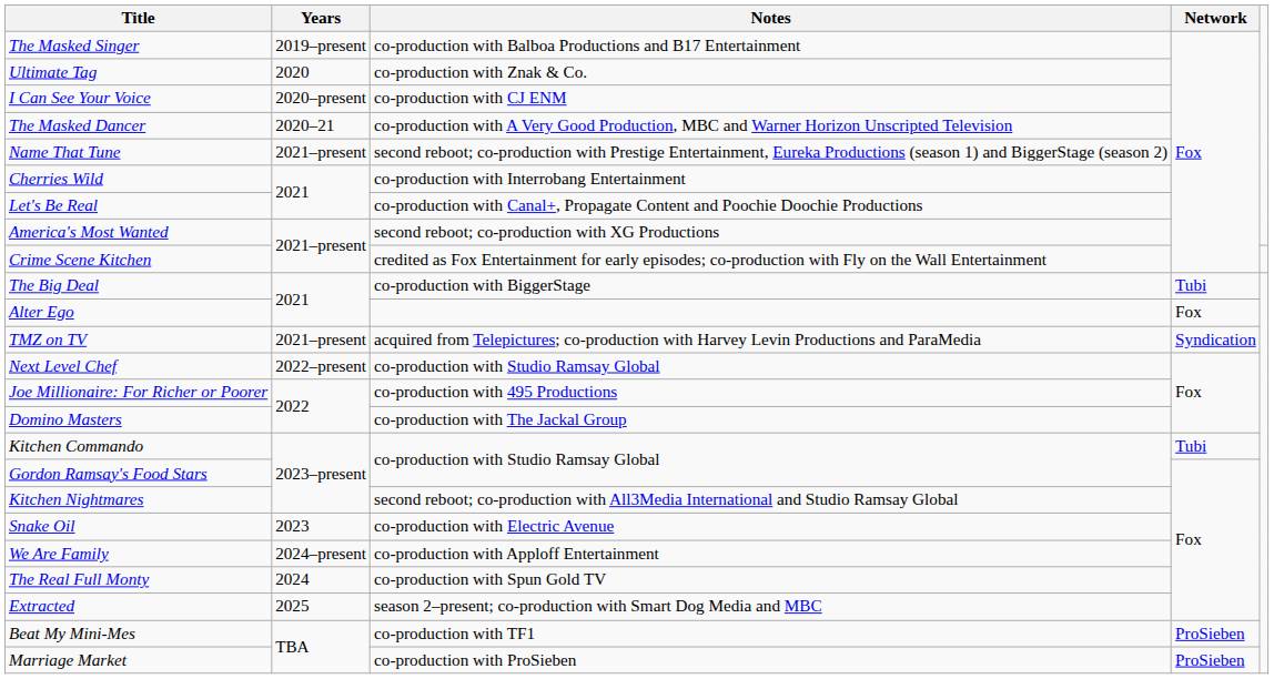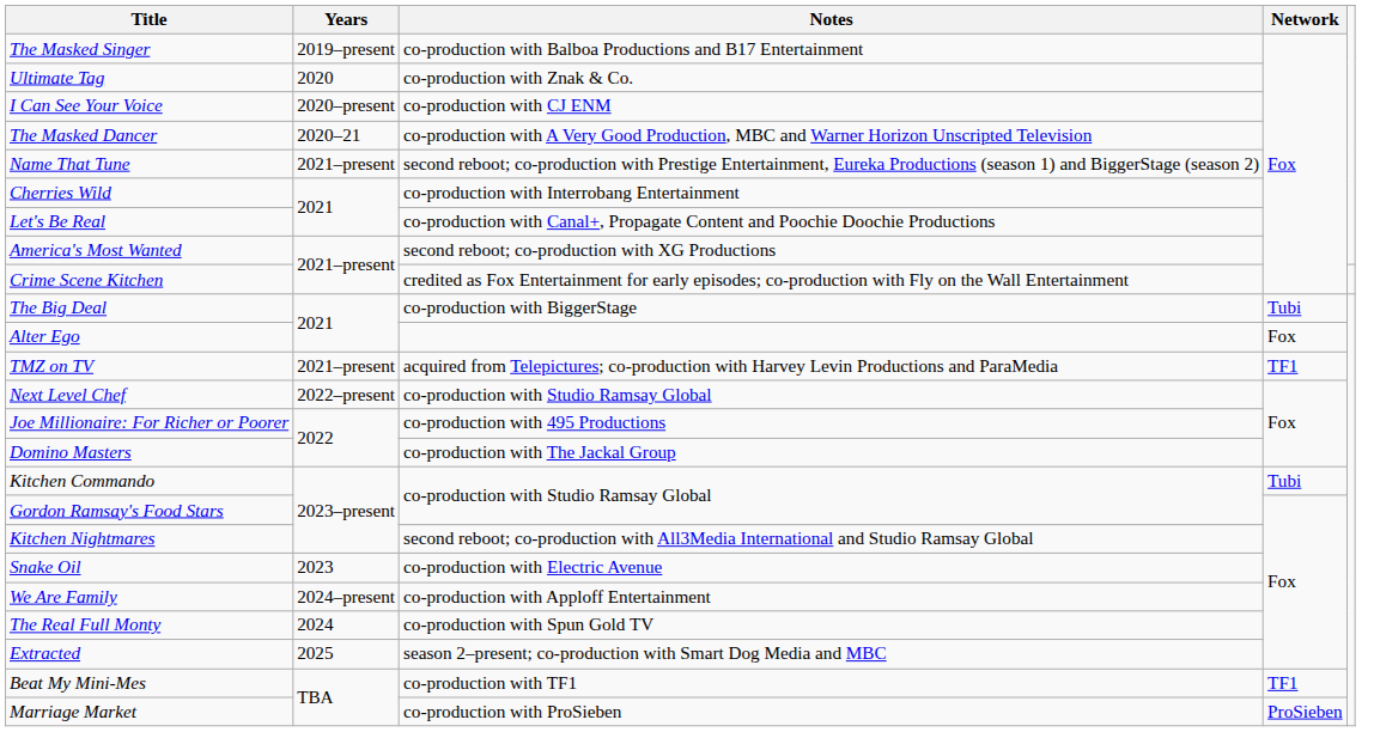 <table class="wikitable sortable">
 <tr>
 <th>Title</th>
 <th>Years</th>
 <th>Notes</th>
 <th>Network</th>
 </tr>
 <tr>
 <td><em><a href='#'>The Masked Singer</a></em></td>
 <td>2019–present</td>
 <td>co-production with Balboa Productions and B17 Entertainment</td>
 <td rowspan="9"><a href='#'>Fox</a></td>
 </tr>
 <tr>
 <td><em><a href='#'>Ultimate Tag</a></em></td>
 <td>2020</td>
 <td>co-production with Znak & Co.</td>
 </tr>
 <tr>
 <td><em><a href='#'>I Can See Your Voice</a></em></td>
 <td>2020–present</td>
 <td>co-production with <a href='#'>CJ ENM</a></td>
 </tr>
 <tr>
 <td><em><a href='#'>The Masked Dancer</a></em></td>
 <td>2020–21</td>
 <td>co-production with <a href='#'>A Very Good Production</a>, MBC and <a href='#'>Warner Horizon Unscripted Television</a></td>
 </tr>
 <tr>
 <td><em><a href='#'>Name That Tune</a></em></td>
 <td>2021–present</td>
 <td>second reboot; co-production with Prestige Entertainment, <a href='#'>Eureka Productions</a> (season 1) and BiggerStage (season 2)</td>
 </tr>
 <tr>
 <td><em><a href='#'>Cherries Wild</a></em></td>
 <td rowspan="2">2021</td>
 <td>co-production with Interrobang Entertainment</td>
 </tr>
 <tr>
 <td><em><a href='#'>Let's Be Real</a></em></td>
 <td>co-production with <a href='#'>Canal+</a>, Propagate Content and Poochie Doochie Productions</td>
 </tr>
 <tr>
 <td><em><a href='#'>America's Most Wanted</a></em></td>
 <td rowspan=2>2021–present</td>
 <td>second reboot; co-production with XG Productions</td>
 </tr>
 <tr>
 <td><em><a href='#'>Crime Scene Kitchen</a></em></td>
 <td>credited as Fox Entertainment for early episodes; co-production with Fly on the Wall Entertainment</td>
 <td></td>
 </tr>
 <tr>
 <td><em><a href='#'>The Big Deal</a></em></td>
 <td rowspan="2">2021</td>
 <td>co-production with BiggerStage</td>
 <td><a href='#'>Tubi</a></td>
 </tr>
 <tr>
 <td><em><a href='#'>Alter Ego</a></em></td>
 <td></td>
 <td>Fox</td>
 </tr>
 <tr>
 <td><em><a href='#'>TMZ on TV</a></em></td>
 <td>2021–present</td>
 <td>acquired from <a href='#'>Telepictures</a>; co-production with Harvey Levin Productions and ParaMedia</td>
-<td><a href='#'>Syndication</a></td>
+<td><a href='#'>TF1</a></td>
 </tr>
 <tr>
 <td><em><a href='#'>Next Level Chef</a></em></td>
 <td>2022–present</td>
 <td>co-production with <a href='#'>Studio Ramsay Global</a></td>
 <td rowspan="3">Fox</td>
 </tr>
 <tr>
 <td><em><a href='#'>Joe Millionaire: For Richer or Poorer</a></em></td>
 <td rowspan="2">2022</td>
 <td>co-production with <a href='#'>495 Productions</a></td>
 </tr>
 <tr>
 <td><em><a href='#'>Domino Masters</a></em></td>
 <td>co-production with <a href='#'>The Jackal Group</a></td>
 </tr>
 <tr>
 <td><em>Kitchen Commando</em></td>
 <td rowspan="3">2023–present</td>
 <td rowspan="2">co-production with Studio Ramsay Global</td>
 <td><a href='#'>Tubi</a></td>
 </tr>
 <tr>
 <td><em><a href='#'>Gordon Ramsay's Food Stars</a></em></td>
 <td rowspan="6">Fox</td>
 </tr>
 <tr>
 <td><em><a href='#'>Kitchen Nightmares</a></em></td>
 <td>second reboot; co-production with <a href='#'>All3Media International</a> and Studio Ramsay Global</td>
 </tr>
 <tr>
 <td><em><a href='#'>Snake Oil</a></em></td>
 <td>2023</td>
 <td>co-production with <a href='#'>Electric Avenue</a></td>
 </tr>
 <tr>
 <td><em><a href='#'>We Are Family</a></em></td>
 <td>2024–present</td>
 <td>co-production with Apploff Entertainment</td>
 </tr>
 <tr>
 <td><em><a href='#'>The Real Full Monty</a></em></td>
 <td>2024</td>
 <td>co-production with Spun Gold TV</td>
 </tr>
 <tr>
 <td><em><a href='#'>Extracted</a></em></td>
 <td>2025</td>
 <td>season 2–present; co-production with Smart Dog Media and <a href='#'>MBC</a></td>
 </tr>
 <tr>
 <td><em>Beat My Mini-Mes</em></td>
 <td rowspan="2">TBA</td>
 <td>co-production with TF1</td>
-<td><a href='#'>ProSieben</a></td>
+<td><a href='#'>TF1</a></td>
 </tr>
 <tr>
 <td><em>Marriage Market</em></td>
 <td>co-production with ProSieben</td>
 <td><a href='#'>ProSieben</a></td>
 </tr>
 </table>
